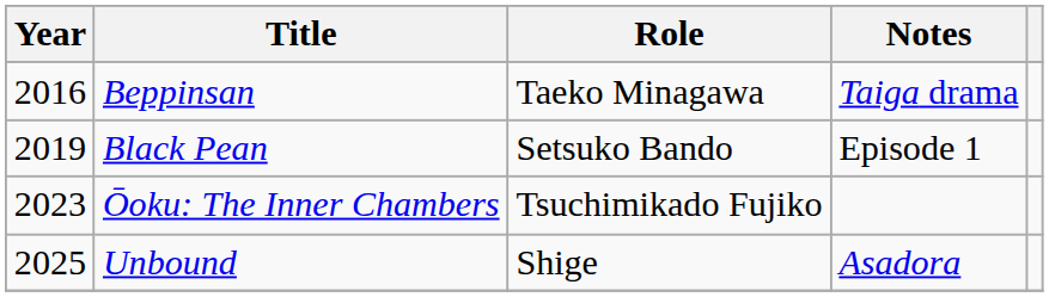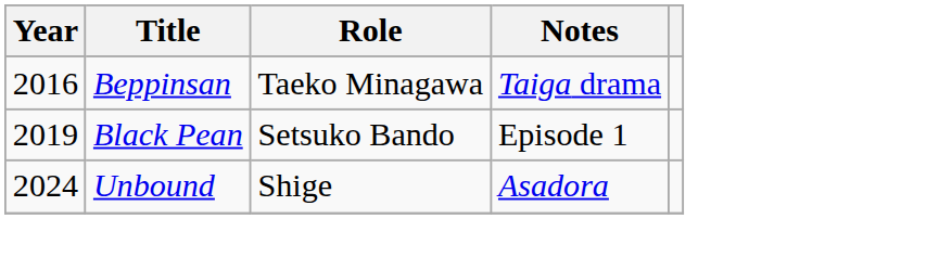 <table class="wikitable">
 <tr>
 <th>Year</th>
 <th>Title</th>
 <th>Role</th>
 <th>Notes</th>
 <th></th>
 </tr>
 <tr>
 <td>2016</td>
 <td><em><a href='#'>Beppinsan</a></em></td>
 <td>Taeko Minagawa</td>
 <td><a href='#'><em>Taiga</em> drama</a></td>
 <td></td>
 </tr>
 <tr>
 <td>2019</td>
 <td><em><a href='#'>Black Pean</a></em></td>
 <td>Setsuko Bando</td>
 <td>Episode 1</td>
 <td></td>
 </tr>
 <tr>
-<td>2023</td>
-<td><em><a href='#'>Ōoku: The Inner Chambers</a></em></td>
-<td>Tsuchimikado Fujiko</td>
-<td></td>
-<td></td>
-</tr>
-<tr>
-<td>2025</td>
+<td>2024</td>
 <td><em><a href='#'>Unbound</a></em></td>
 <td>Shige</td>
 <td><em><a href='#'>Asadora</a></em></td>
 <td></td>
 </tr>
 <tr>
 </tr>
 </table>
